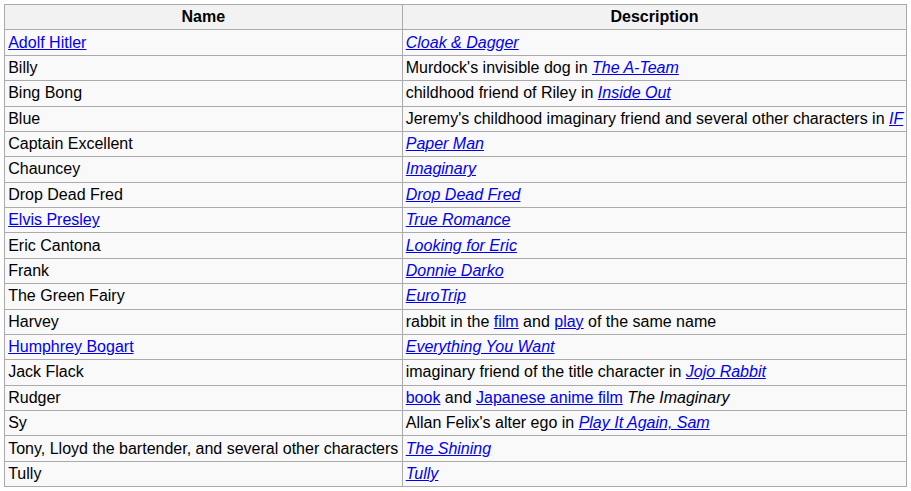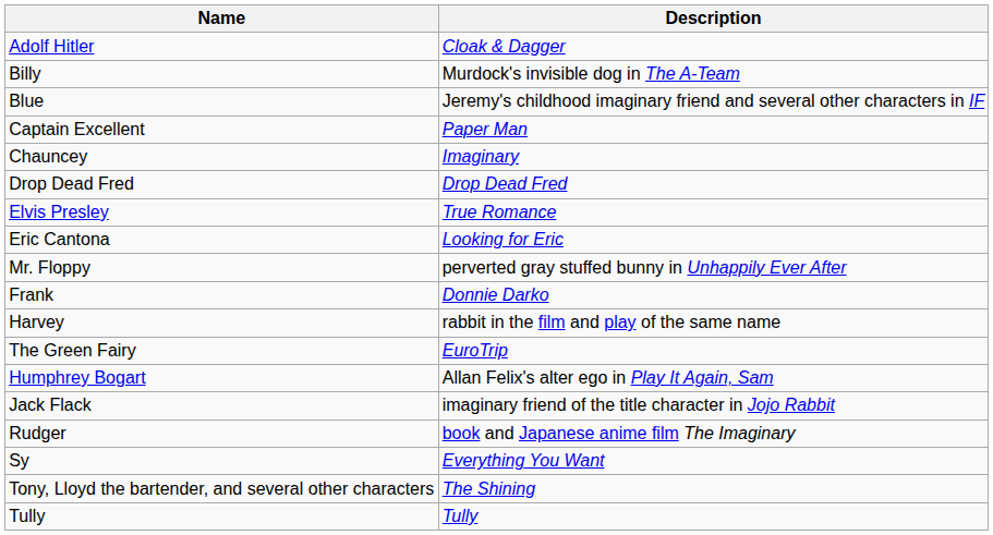 <table class="wikitable sortable">
 <tr>
 <th>Name</th>
 <th>Description</th>
 </tr>
 <tr>
 <td><a href='#'>Adolf Hitler</a></td>
 <td><em><a href='#'>Cloak & Dagger</a></em></td>
 </tr>
 <tr>
 <td>Billy</td>
 <td>Murdock's invisible dog in <em><a href='#'>The A-Team</a></em></td>
-</tr>
-<tr>
-<td>Bing Bong</td>
-<td>childhood friend of Riley in <em><a href='#'>Inside Out</a></em></td>
 </tr>
 <tr>
 <td>Blue</td>
 <td>Jeremy's childhood imaginary friend and several other characters in <em><a href='#'>IF</a></em></td>
 </tr>
 <tr>
 <td>Captain Excellent</td>
 <td><em><a href='#'>Paper Man</a></em></td>
 </tr>
 <tr>
 <td>Chauncey</td>
 <td><em><a href='#'>Imaginary</a></em></td>
 </tr>
 <tr>
 <td>Drop Dead Fred</td>
 <td><em><a href='#'>Drop Dead Fred</a></em></td>
 </tr>
 <tr>
 <td><a href='#'>Elvis Presley</a></td>
 <td><em><a href='#'>True Romance</a></em></td>
 </tr>
 <tr>
 <td>Eric Cantona</td>
 <td><em><a href='#'>Looking for Eric</a></em></td>
 </tr>
 <tr>
+<td>Mr. Floppy</td>
+<td>perverted gray stuffed bunny in <em><a href='#'>Unhappily Ever After</a></em></td>
+</tr>
+<tr>
 <td>Frank</td>
 <td><em><a href='#'>Donnie Darko</a></em></td>
+</tr>
+<tr>
+<td>Harvey</td>
+<td>rabbit in the <a href='#'>film</a> and <a href='#'>play</a> of the same name</td>
 </tr>
 <tr>
 <td>The Green Fairy</td>
 <td><em><a href='#'>EuroTrip</a></em></td>
 </tr>
 <tr>
-<td>Harvey</td>
-<td>rabbit in the <a href='#'>film</a> and <a href='#'>play</a> of the same name</td>
-</tr>
-<tr>
 <td><a href='#'>Humphrey Bogart</a></td>
-<td><em><a href='#'>Everything You Want</a></em></td>
+<td>Allan Felix's alter ego in <em><a href='#'>Play It Again, Sam</a></em></td>
 </tr>
 <tr>
 <td>Jack Flack</td>
 <td>imaginary friend of the title character in <em><a href='#'>Jojo Rabbit</a></em></td>
 </tr>
 <tr>
 <td>Rudger</td>
 <td><a href='#'>book</a> and <a href='#'>Japanese anime film</a> <em>The Imaginary</em></td>
 </tr>
 <tr>
 <td>Sy</td>
-<td>Allan Felix's alter ego in <em><a href='#'>Play It Again, Sam</a></em></td>
+<td><em><a href='#'>Everything You Want</a></em></td>
 </tr>
 <tr>
 <td>Tony, Lloyd the bartender, and several other characters</td>
 <td><em><a href='#'>The Shining</a></em></td>
 </tr>
 <tr>
 <td>Tully</td>
 <td><em><a href='#'>Tully</a></em></td>
 </tr>
 </table>
